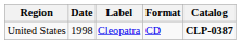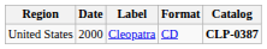 <table class="wikitable">
 <tr>
 <th>Region</th>
 <th>Date</th>
 <th>Label</th>
 <th>Format</th>
 <th>Catalog</th>
 </tr>
 <tr>
 <td>United States</td>
-<td>1998</td>
+<td>2000</td>
 <td><a href='#'>Cleopatra</a></td>
 <td><a href='#'>CD</a></td>
 <td><strong>CLP-0387</strong></td>
 </tr>
 </table>
